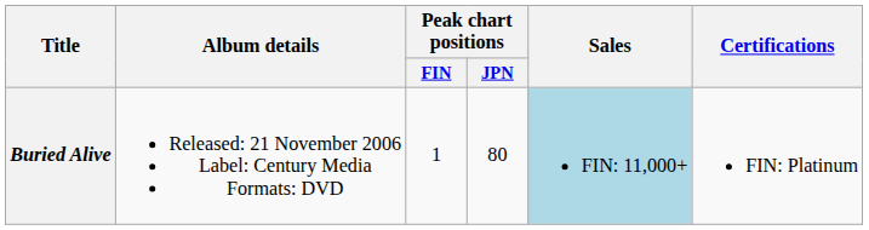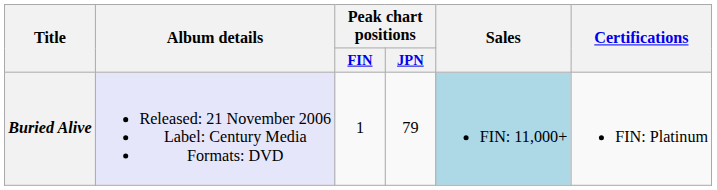 <table class="wikitable plainrowheaders" style="text-align:center;">
 <tr>
 <th scope="col" rowspan="2">Title</th>
 <th scope="col" rowspan="2">Album details</th>
 <th scope="col" colspan="2">Peak chart positions</th>
 <th scope="col" rowspan="2">Sales</th>
 <th scope="col" rowspan="2"><a href='#'>Certifications</a></th>
 </tr>
 <tr>
 <th scope="col" style="width:3em;font-size:90%;"><a href='#'>FIN</a><br></th>
 <th scope="col" style="width:3em;font-size:90%;"><a href='#'>JPN</a><br></th>
 </tr>
 <tr>
 <th scope="row"><em>Buried Alive</em></th>
-<td><br><ul><li>Released: 21 November 2006</li><li>Label: Century Media</li><li>Formats: DVD</li></ul></td>
+<td style="background: lavender;"><br><ul><li>Released: 21 November 2006</li><li>Label: Century Media</li><li>Formats: DVD</li></ul></td>
 <td>1</td>
-<td>80</td>
+<td>79</td>
 <td style="background: lightblue;"><br><ul><li>FIN: 11,000+</li></ul></td>
 <td><br><ul><li>FIN: Platinum</li></ul></td>
 </tr>
 </table>
